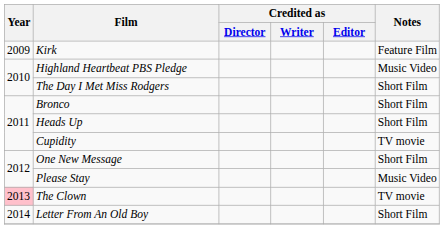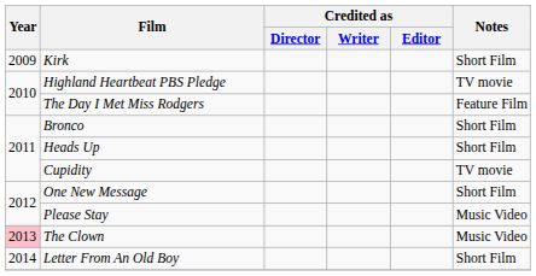 <table class="wikitable sortable" style="margin-right: 0;">
 <tr>
 <th rowspan="2" style="width:33px;">Year</th>
 <th rowspan="2" style="width:250px;">Film</th>
 <th colspan="3">Credited as</th>
 <th rowspan="2">Notes</th>
 </tr>
 <tr>
 <th style="width:65px;"><a href='#'>Director</a></th>
 <th style="width:65px;"><a href='#'>Writer</a></th>
 <th style="width:65px;"><a href='#'>Editor</a></th>
 </tr>
 <tr>
 <td>2009</td>
 <td style="text-align:left"><em>Kirk</em></td>
 <td></td>
 <td></td>
 <td></td>
-<td>Feature Film</td>
+<td>Short Film</td>
 </tr>
 <tr>
 <td rowspan="2">2010</td>
 <td style="text-align:left"><em>Highland Heartbeat PBS Pledge</em></td>
 <td></td>
 <td></td>
 <td></td>
-<td>Music Video</td>
+<td>TV movie</td>
 </tr>
 <tr>
 <td style="text-align:left"><em>The Day I Met Miss Rodgers</em></td>
 <td></td>
 <td></td>
 <td></td>
-<td>Short Film</td>
+<td>Feature Film</td>
 </tr>
 <tr>
 <td rowspan="3">2011</td>
 <td style="text-align:left"><em>Bronco</em></td>
 <td></td>
 <td></td>
 <td></td>
 <td>Short Film</td>
 </tr>
 <tr>
 <td style="text-align:left"><em>Heads Up</em></td>
 <td></td>
 <td></td>
 <td></td>
 <td>Short Film</td>
 </tr>
 <tr>
 <td style="text-align:left"><em>Cupidity</em></td>
 <td></td>
 <td></td>
 <td></td>
 <td>TV movie</td>
 </tr>
 <tr>
 <td rowspan="2">2012</td>
 <td style="text-align:left"><em>One New Message</em></td>
 <td></td>
 <td></td>
 <td></td>
 <td>Short Film</td>
 </tr>
 <tr>
 <td style="text-align:left"><em>Please Stay</em></td>
 <td></td>
 <td></td>
 <td></td>
 <td>Music Video</td>
 </tr>
 <tr>
 <td style="background: pink;">2013</td>
 <td style="text-align:left"><em>The Clown</em></td>
 <td></td>
 <td></td>
 <td></td>
-<td>TV movie</td>
+<td>Music Video</td>
 </tr>
 <tr>
 <td>2014</td>
 <td style="text-align:left"><em>Letter From An Old Boy</em></td>
 <td></td>
 <td></td>
 <td></td>
 <td>Short Film</td>
 </tr>
 <tr>
 </tr>
 </table>
